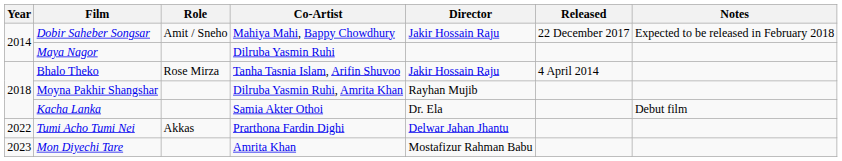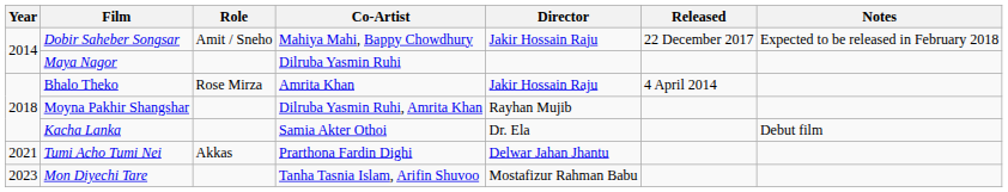 <table class="wikitable plainrowheaders sortable">
 <tr>
 <th scope="column">Year</th>
 <th scope="column">Film</th>
 <th scope="column">Role</th>
 <th scope="column">Co-Artist</th>
 <th scope="column">Director</th>
 <th scope="column">Released</th>
 <th scope="column">Notes</th>
 </tr>
 <tr>
 <td rowspan="2">2014</td>
 <td><em><a href='#'>Dobir Saheber Songsar</a></em></td>
 <td>Amit / Sneho</td>
 <td><a href='#'>Mahiya Mahi</a>, <a href='#'>Bappy Chowdhury</a></td>
 <td><a href='#'>Jakir Hossain Raju</a></td>
 <td>22 December 2017</td>
 <td>Expected to be released in February 2018</td>
 </tr>
 <tr>
 <td><em><a href='#'>Maya Nagor</a></em></td>
 <td></td>
 <td><a href='#'>Dilruba Yasmin Ruhi</a></td>
 <td></td>
 <td></td>
 <td></td>
 </tr>
 <tr>
 <td rowspan="3">2018</td>
 <td><a href='#'>Bhalo Theko</a></td>
 <td>Rose Mirza</td>
-<td><a href='#'>Tanha Tasnia Islam</a>, <a href='#'>Arifin Shuvoo</a></td>
+<td><a href='#'>Amrita Khan</a></td>
 <td><a href='#'>Jakir Hossain Raju</a></td>
 <td>4 April 2014</td>
 <td></td>
 </tr>
 <tr>
 <td><a href='#'>Moyna Pakhir Shangshar</a></td>
 <td></td>
 <td><a href='#'>Dilruba Yasmin Ruhi</a>, <a href='#'>Amrita Khan</a></td>
 <td>Rayhan Mujib</td>
 <td></td>
 <td></td>
 </tr>
 <tr>
 <td><em><a href='#'>Kacha Lanka</a></em></td>
 <td></td>
 <td><a href='#'>Samia Akter Othoi</a></td>
 <td>Dr. Ela</td>
 <td></td>
 <td>Debut film</td>
 </tr>
 <tr>
-<td rowspan="1">2022</td>
+<td rowspan="1">2021</td>
 <td><em><a href='#'>Tumi Acho Tumi Nei</a></em></td>
 <td>Akkas</td>
 <td><a href='#'>Prarthona Fardin Dighi</a></td>
 <td><a href='#'>Delwar Jahan Jhantu</a></td>
 <td></td>
 <td></td>
 </tr>
 <tr>
 <td>2023</td>
 <td><em><a href='#'>Mon Diyechi Tare</a></em></td>
 <td></td>
-<td><a href='#'>Amrita Khan</a></td>
+<td><a href='#'>Tanha Tasnia Islam</a>, <a href='#'>Arifin Shuvoo</a></td>
 <td>Mostafizur Rahman Babu</td>
 <td></td>
 <td></td>
 </tr>
 </table>
